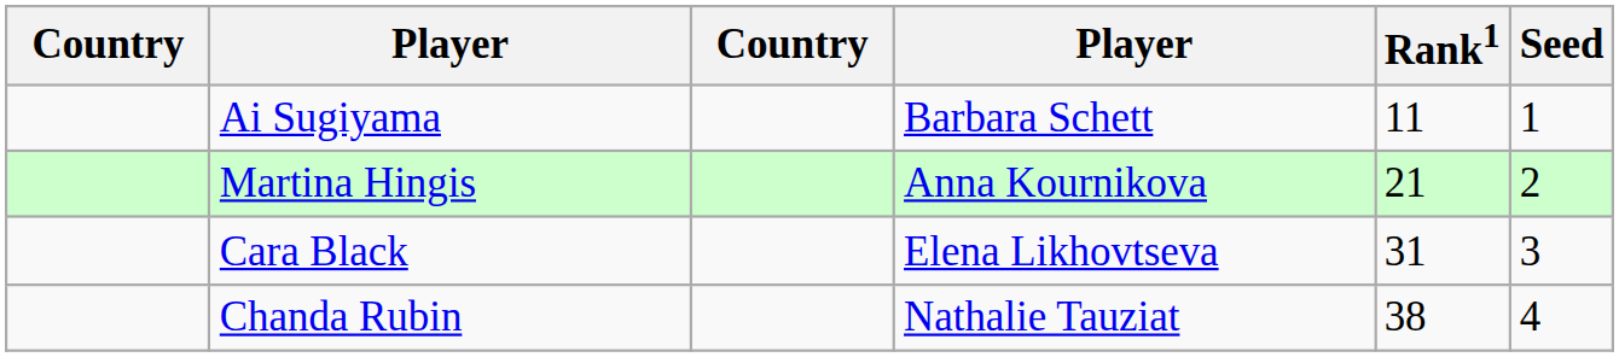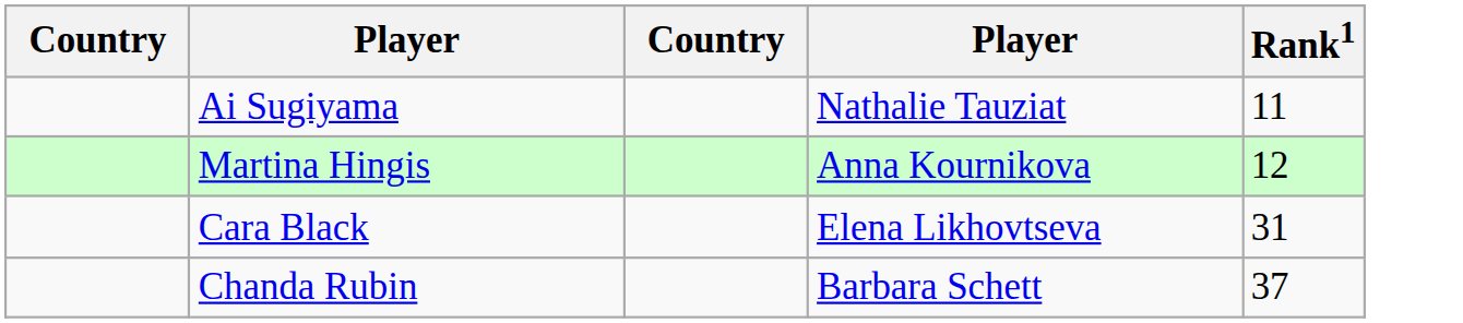 <table class="sortable wikitable">
 <tr>
 <th width="70">Country</th>
 <th width="175">Player</th>
 <th width="70">Country</th>
 <th width="175">Player</th>
 <th>Rank<sup>1</sup></th>
-<th>Seed</th>
 </tr>
 <tr>
 <td></td>
 <td><a href='#'>Ai Sugiyama</a></td>
 <td></td>
-<td><a href='#'>Barbara Schett</a></td>
+<td><a href='#'>Nathalie Tauziat</a></td>
 <td>11</td>
-<td>1</td>
 </tr>
 <tr style="background:#cfc;">
 <td></td>
 <td><a href='#'>Martina Hingis</a></td>
 <td></td>
 <td><a href='#'>Anna Kournikova</a></td>
-<td>21</td>
-<td>2</td>
+<td>12</td>
 </tr>
 <tr>
 <td></td>
 <td><a href='#'>Cara Black</a></td>
 <td></td>
 <td><a href='#'>Elena Likhovtseva</a></td>
 <td>31</td>
-<td>3</td>
 </tr>
 <tr>
 <td></td>
 <td><a href='#'>Chanda Rubin</a></td>
 <td></td>
-<td><a href='#'>Nathalie Tauziat</a></td>
-<td>38</td>
-<td>4</td>
+<td><a href='#'>Barbara Schett</a></td>
+<td>37</td>
 </tr>
 </table>
